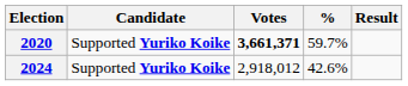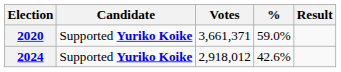 <table class="wikitable" style="text-align:center">
 <tr>
 <th>Election</th>
 <th>Candidate</th>
 <th>Votes</th>
 <th>%</th>
 <th>Result</th>
 </tr>
 <tr>
 <th><a href='#'>2020</a></th>
 <td align=left>Supported <strong><a href='#'>Yuriko Koike</a></strong></td>
-<td><strong>3,661,371</strong></td>
-<td>59.7%</td>
+<td>3,661,371</td>
+<td>59.0%</td>
 <td></td>
 </tr>
 <tr>
 <th><a href='#'>2024</a></th>
 <td align=left>Supported <strong><a href='#'>Yuriko Koike</a></strong></td>
 <td>2,918,012</td>
 <td>42.6%</td>
 <td></td>
 </tr>
 </table>
